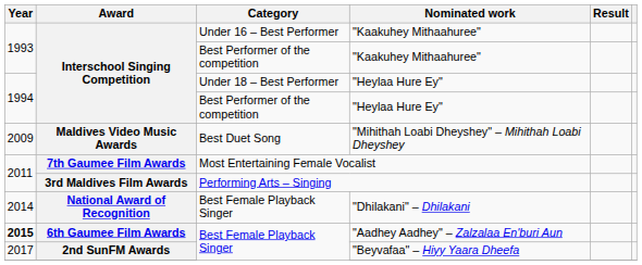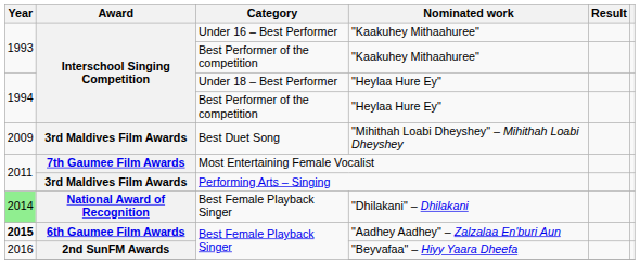 <table class="wikitable plainrowheaders sortable">
 <tr>
 <th scope="col">Year</th>
 <th scope="col">Award</th>
 <th scope="col">Category</th>
 <th scope="col">Nominated work</th>
 <th scope="col">Result</th>
 <th scope="col" class="unsortable"></th>
 </tr>
 <tr>
 <td rowspan="2">1993</td>
 <th scope="row" rowspan="4">Interschool Singing Competition</th>
 <td>Under 16 – Best Performer</td>
 <td>"Kaakuhey Mithaahuree"</td>
 <td></td>
 <td style="text-align:center;"></td>
 </tr>
 <tr>
 <td>Best Performer of the competition</td>
 <td>"Kaakuhey Mithaahuree"</td>
 <td></td>
 <td style="text-align:center;"></td>
 </tr>
 <tr>
 <td rowspan="2">1994</td>
 <td>Under 18 – Best Performer</td>
 <td>"Heylaa Hure Ey"</td>
 <td></td>
 <td style="text-align:center;"></td>
 </tr>
 <tr>
 <td>Best Performer of the competition</td>
 <td>"Heylaa Hure Ey"</td>
 <td></td>
 <td style="text-align:center;"></td>
 </tr>
 <tr>
 <td>2009</td>
-<th scope="row">Maldives Video Music Awards</th>
+<th scope="row">3rd Maldives Film Awards</th>
 <td>Best Duet Song</td>
 <td>"Mihithah Loabi Dheyshey" – <em>Mihithah Loabi Dheyshey</em></td>
 <td></td>
 <td style="text-align:center;"></td>
 </tr>
 <tr>
 <td rowspan="2">2011</td>
 <th scope="row"><a href='#'>7th Gaumee Film Awards</a></th>
 <td colspan="2">Most Entertaining Female Vocalist</td>
 <td></td>
 <td style="text-align:center;"></td>
 </tr>
 <tr>
 <th scope="row">3rd Maldives Film Awards</th>
 <td colspan="2"><a href='#'>Performing Arts – Singing</a></td>
 <td></td>
 <td style="text-align:center;"></td>
 </tr>
 <tr>
-<td>2014</td>
+<td style="background: lightgreen;">2014</td>
 <th scope="row"><a href='#'>National Award of Recognition</a></th>
 <td>Best Female Playback Singer</td>
 <td>"Dhilakani" – <em><a href='#'>Dhilakani</a></em></td>
 <td></td>
 <td style="text-align:center;"></td>
 </tr>
 <tr>
 <td><strong>2015</strong></td>
 <th scope="row"><a href='#'>6th Gaumee Film Awards</a></th>
 <td rowspan="6"><a href='#'>Best Female Playback Singer</a></td>
 <td>"Aadhey Aadhey" – <em><a href='#'>Zalzalaa En'buri Aun</a></em></td>
 <td></td>
 <td style="text-align:center;"></td>
 </tr>
 <tr>
-<td>2017</td>
+<td>2016</td>
 <th scope="row">2nd SunFM Awards</th>
 <td>"Beyvafaa" – <em><a href='#'>Hiyy Yaara Dheefa</a></em></td>
 <td></td>
 <td style="text-align:center;"></td>
 </tr>
 <tr>
 </tr>
 </table>
